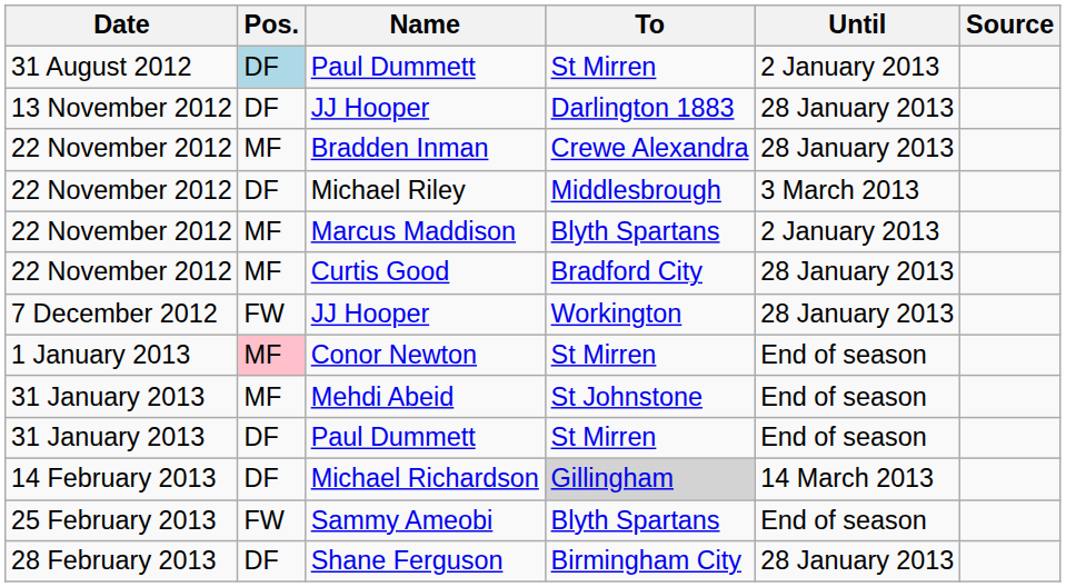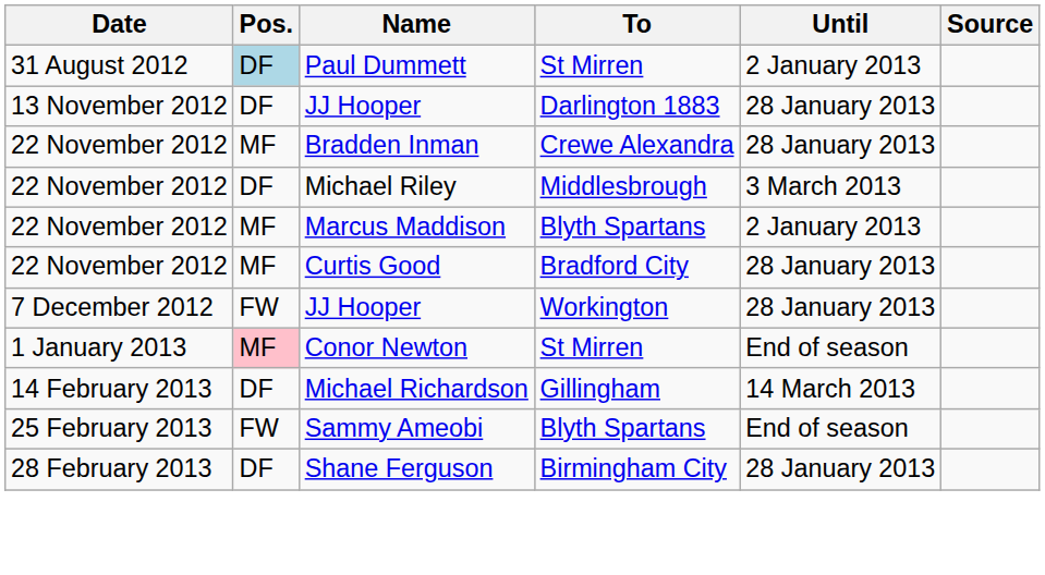 <table class="wikitable">
 <tr>
 <th>Date</th>
 <th>Pos.</th>
 <th>Name</th>
 <th>To</th>
 <th>Until</th>
 <th>Source</th>
 </tr>
 <tr>
 <td>31 August 2012</td>
 <td style="background: lightblue;">DF</td>
 <td> <a href='#'>Paul Dummett</a></td>
 <td> <a href='#'>St Mirren</a></td>
 <td>2 January 2013</td>
 <td align="center"></td>
 </tr>
 <tr>
 <td>13 November 2012</td>
 <td>DF</td>
 <td> <a href='#'>JJ Hooper</a></td>
 <td> <a href='#'>Darlington 1883</a></td>
 <td>28 January 2013</td>
 <td align="center"></td>
 </tr>
 <tr>
 <td>22 November 2012</td>
 <td>MF</td>
 <td> <a href='#'>Bradden Inman</a></td>
 <td> <a href='#'>Crewe Alexandra</a></td>
 <td>28 January 2013</td>
 <td align="center"></td>
 </tr>
 <tr>
 <td>22 November 2012</td>
 <td>DF</td>
 <td> Michael Riley</td>
 <td> <a href='#'>Middlesbrough</a></td>
 <td>3 March 2013</td>
 <td align="center"></td>
 </tr>
 <tr>
 <td>22 November 2012</td>
 <td>MF</td>
 <td> <a href='#'>Marcus Maddison</a></td>
 <td> <a href='#'>Blyth Spartans</a></td>
 <td>2 January 2013</td>
 <td align="center"></td>
 </tr>
 <tr>
 <td>22 November 2012</td>
 <td>MF</td>
 <td> <a href='#'>Curtis Good</a></td>
 <td> <a href='#'>Bradford City</a></td>
 <td>28 January 2013</td>
 <td align="center"></td>
 </tr>
 <tr>
 <td>7 December 2012</td>
 <td>FW</td>
 <td> <a href='#'>JJ Hooper</a></td>
 <td> <a href='#'>Workington</a></td>
 <td>28 January 2013</td>
 <td align="center"></td>
 </tr>
 <tr>
 <td>1 January 2013</td>
 <td style="background: pink;">MF</td>
 <td> <a href='#'>Conor Newton</a></td>
 <td> <a href='#'>St Mirren</a></td>
 <td>End of season</td>
 <td align="center"></td>
 </tr>
 <tr>
-<td>31 January 2013</td>
-<td>MF</td>
-<td> <a href='#'>Mehdi Abeid</a></td>
-<td> <a href='#'>St Johnstone</a></td>
-<td>End of season</td>
-<td align="center"></td>
-</tr>
-<tr>
-<td>31 January 2013</td>
-<td>DF</td>
-<td> <a href='#'>Paul Dummett</a></td>
-<td> <a href='#'>St Mirren</a></td>
-<td>End of season</td>
-<td align="center"></td>
-</tr>
-<tr>
 <td>14 February 2013</td>
 <td>DF</td>
 <td> <a href='#'>Michael Richardson</a></td>
-<td style="background: lightgrey;"> <a href='#'>Gillingham</a></td>
+<td> <a href='#'>Gillingham</a></td>
 <td>14 March 2013</td>
 <td align="center"></td>
 </tr>
 <tr>
 <td>25 February 2013</td>
 <td>FW</td>
 <td> <a href='#'>Sammy Ameobi</a></td>
 <td> <a href='#'>Blyth Spartans</a></td>
 <td>End of season</td>
 <td align="center"></td>
 </tr>
 <tr>
 <td>28 February 2013</td>
 <td>DF</td>
 <td> <a href='#'>Shane Ferguson</a></td>
 <td> <a href='#'>Birmingham City</a></td>
 <td>28 January 2013</td>
 <td align="center"></td>
 </tr>
 </table>
